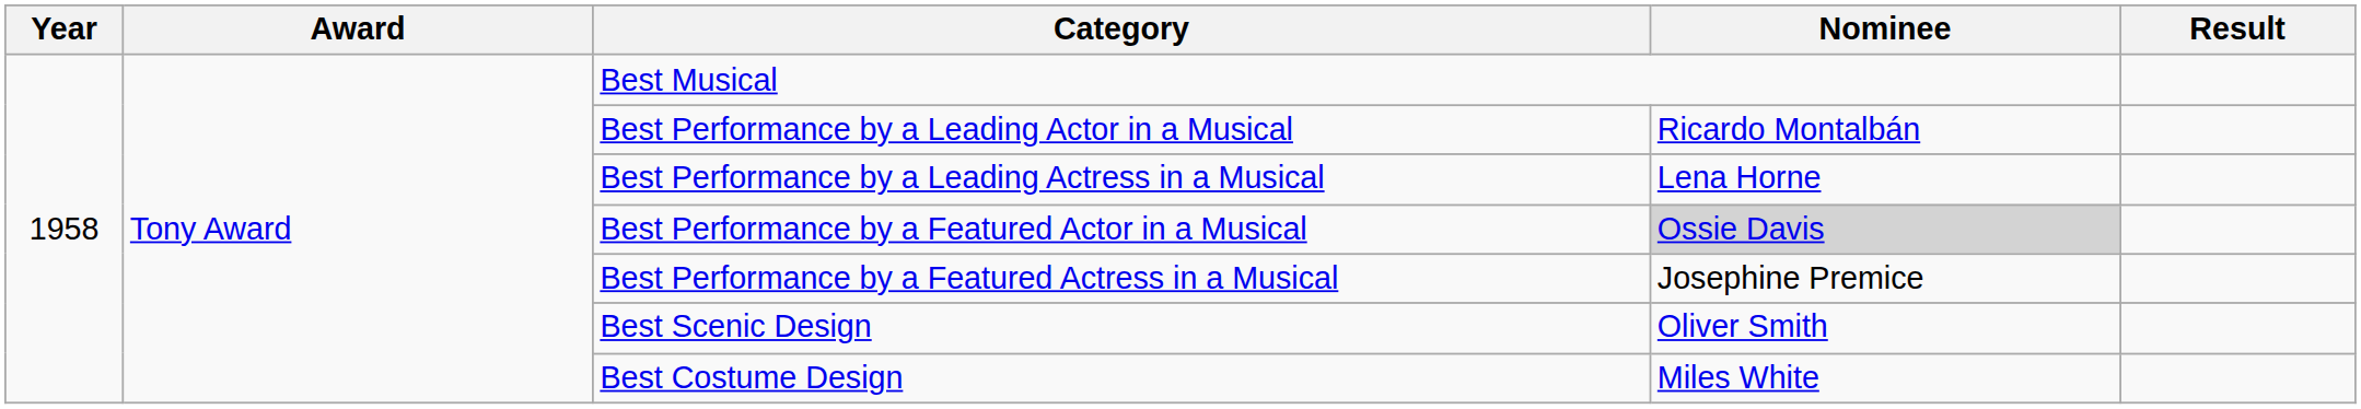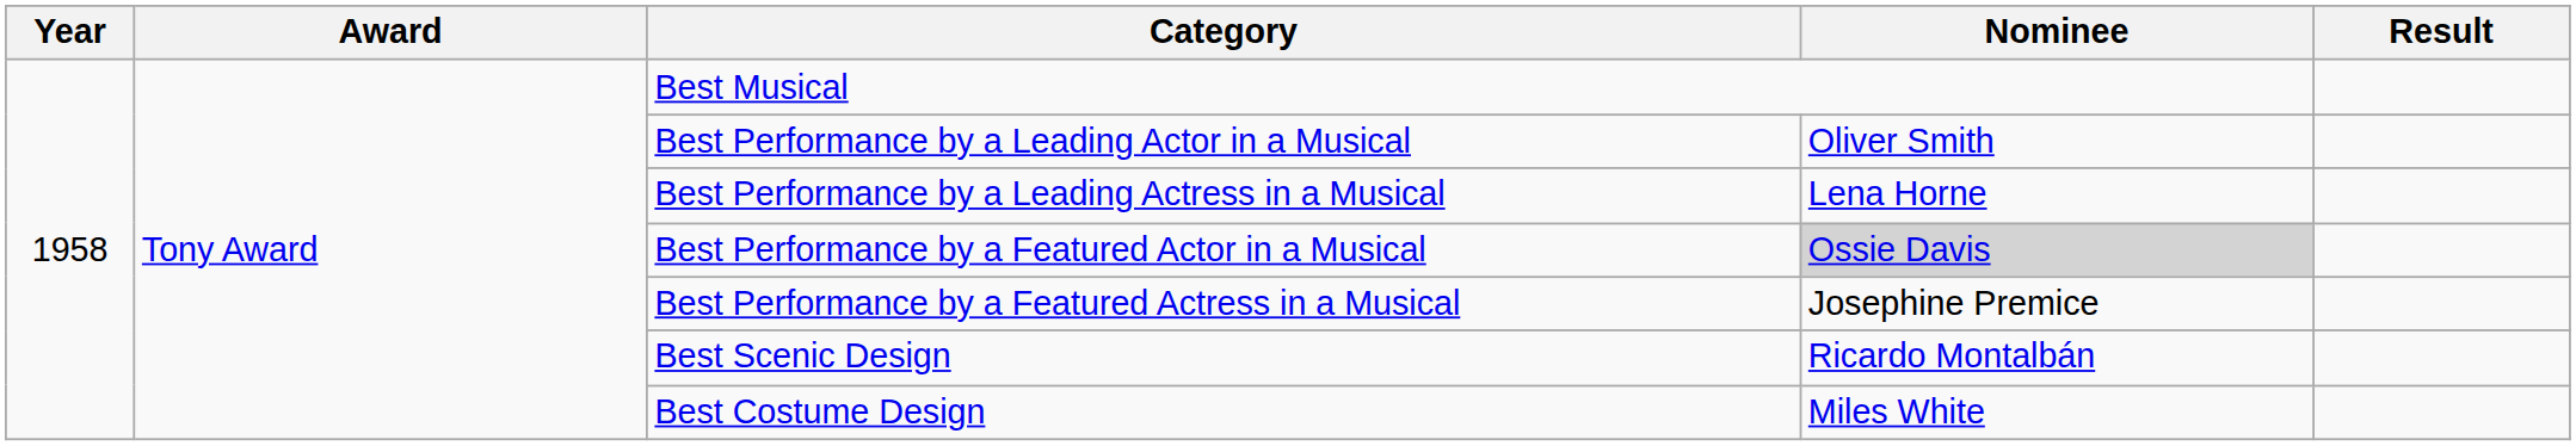 <table class="wikitable" width="95%">
 <tr>
 <th width="5%">Year</th>
 <th width="20%">Award</th>
 <th width="45%">Category</th>
 <th width="20%">Nominee</th>
 <th width="10%">Result</th>
 </tr>
 <tr>
 <td rowspan="7" align="center">1958</td>
 <td rowspan="7"><a href='#'>Tony Award</a></td>
 <td colspan="2"><a href='#'>Best Musical</a></td>
 <td></td>
 </tr>
 <tr>
 <td><a href='#'>Best Performance by a Leading Actor in a Musical</a></td>
-<td><a href='#'>Ricardo Montalbán</a></td>
+<td><a href='#'>Oliver Smith</a></td>
 <td></td>
 </tr>
 <tr>
 <td><a href='#'>Best Performance by a Leading Actress in a Musical</a></td>
 <td><a href='#'>Lena Horne</a></td>
 <td></td>
 </tr>
 <tr>
 <td><a href='#'>Best Performance by a Featured Actor in a Musical</a></td>
 <td style="background: lightgrey;"><a href='#'>Ossie Davis</a></td>
 <td></td>
 </tr>
 <tr>
 <td><a href='#'>Best Performance by a Featured Actress in a Musical</a></td>
 <td>Josephine Premice</td>
 <td></td>
 </tr>
 <tr>
 <td><a href='#'>Best Scenic Design</a></td>
-<td><a href='#'>Oliver Smith</a></td>
+<td><a href='#'>Ricardo Montalbán</a></td>
 <td></td>
 </tr>
 <tr>
 <td><a href='#'>Best Costume Design</a></td>
 <td><a href='#'>Miles White</a></td>
 <td></td>
 </tr>
 </table>
